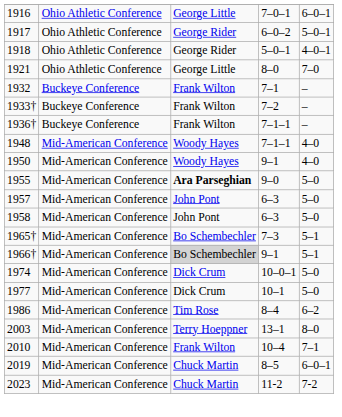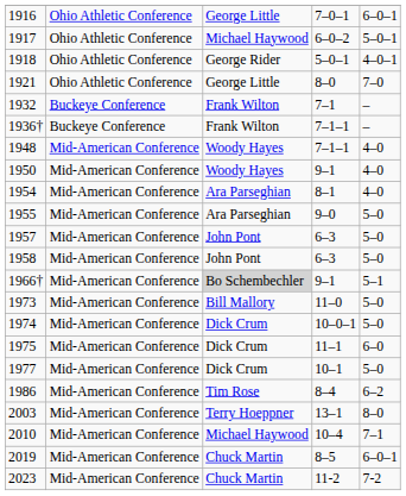 <table class="wikitable">
 <tr>
 </tr>
 <tr>
 <td>1916</td>
 <td><a href='#'>Ohio Athletic Conference</a></td>
 <td><a href='#'>George Little</a></td>
 <td>7–0–1</td>
 <td>6–0–1</td>
 </tr>
 <tr>
 <td>1917</td>
 <td>Ohio Athletic Conference</td>
-<td><a href='#'>George Rider</a></td>
+<td><a href='#'>Michael Haywood</a></td>
 <td>6–0–2</td>
 <td>5–0–1</td>
 </tr>
 <tr>
 <td>1918</td>
 <td>Ohio Athletic Conference</td>
 <td>George Rider</td>
 <td>5–0–1</td>
 <td>4–0–1</td>
 </tr>
 <tr>
 <td>1921</td>
 <td>Ohio Athletic Conference</td>
 <td>George Little</td>
 <td>8–0</td>
 <td>7–0</td>
 </tr>
 <tr>
 <td>1932</td>
 <td><a href='#'>Buckeye Conference</a></td>
 <td><a href='#'>Frank Wilton</a></td>
 <td>7–1</td>
 <td>–</td>
 </tr>
 <tr>
-<td>1933†</td>
-<td>Buckeye Conference</td>
-<td>Frank Wilton</td>
-<td>7–2</td>
-<td>–</td>
-</tr>
-<tr>
 <td>1936†</td>
 <td>Buckeye Conference</td>
 <td>Frank Wilton</td>
 <td>7–1–1</td>
 <td>–</td>
 </tr>
 <tr>
 <td>1948</td>
 <td><a href='#'>Mid-American Conference</a></td>
 <td><a href='#'>Woody Hayes</a></td>
 <td>7–1–1</td>
 <td>4–0</td>
 </tr>
 <tr>
 <td>1950</td>
 <td>Mid-American Conference</td>
 <td><a href='#'>Woody Hayes</a></td>
 <td>9–1</td>
 <td>4–0</td>
 </tr>
 <tr>
+<td>1954</td>
+<td>Mid-American Conference</td>
+<td><a href='#'>Ara Parseghian</a></td>
+<td>8–1</td>
+<td>4–0</td>
+</tr>
+<tr>
 <td>1955</td>
 <td>Mid-American Conference</td>
-<td><strong>Ara Parseghian</strong></td>
+<td>Ara Parseghian</td>
 <td>9–0</td>
 <td>5–0</td>
 </tr>
 <tr>
 <td>1957</td>
 <td>Mid-American Conference</td>
 <td><a href='#'>John Pont</a></td>
 <td>6–3</td>
 <td>5–0</td>
 </tr>
 <tr>
 <td>1958</td>
 <td>Mid-American Conference</td>
 <td>John Pont</td>
 <td>6–3</td>
 <td>5–0</td>
 </tr>
 <tr>
-<td>1965†</td>
-<td>Mid-American Conference</td>
-<td><a href='#'>Bo Schembechler</a></td>
-<td>7–3</td>
-<td>5–1</td>
-</tr>
-<tr>
 <td>1966†</td>
 <td>Mid-American Conference</td>
 <td style="background: lightgrey;">Bo Schembechler</td>
 <td>9–1</td>
 <td>5–1</td>
 </tr>
 <tr>
+<td>1973</td>
+<td>Mid-American Conference</td>
+<td><a href='#'>Bill Mallory</a></td>
+<td>11–0</td>
+<td>5–0</td>
+</tr>
+<tr>
 <td>1974</td>
 <td>Mid-American Conference</td>
 <td><a href='#'>Dick Crum</a></td>
 <td>10–0–1</td>
 <td>5–0</td>
+</tr>
+<tr>
+<td>1975</td>
+<td>Mid-American Conference</td>
+<td>Dick Crum</td>
+<td>11–1</td>
+<td>6–0</td>
 </tr>
 <tr>
 <td>1977</td>
 <td>Mid-American Conference</td>
 <td>Dick Crum</td>
 <td>10–1</td>
 <td>5–0</td>
 </tr>
 <tr>
 <td>1986</td>
 <td>Mid-American Conference</td>
 <td><a href='#'>Tim Rose</a></td>
 <td>8–4</td>
 <td>6–2</td>
 </tr>
 <tr>
 <td>2003</td>
 <td>Mid-American Conference</td>
 <td><a href='#'>Terry Hoeppner</a></td>
 <td>13–1</td>
 <td>8–0</td>
 </tr>
 <tr>
 <td>2010</td>
 <td>Mid-American Conference</td>
-<td><a href='#'>Frank Wilton</a></td>
+<td><a href='#'>Michael Haywood</a></td>
 <td>10–4</td>
 <td>7–1</td>
 </tr>
 <tr>
 <td>2019</td>
 <td>Mid-American Conference</td>
 <td><a href='#'>Chuck Martin</a></td>
 <td>8–5</td>
 <td>6–0–1</td>
 </tr>
 <tr>
 <td>2023</td>
 <td>Mid-American Conference</td>
 <td><a href='#'>Chuck Martin</a></td>
 <td>11-2</td>
 <td>7-2</td>
 </tr>
 </table>
